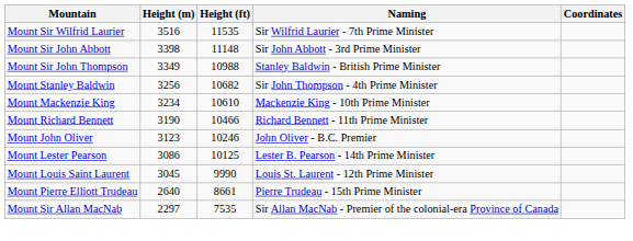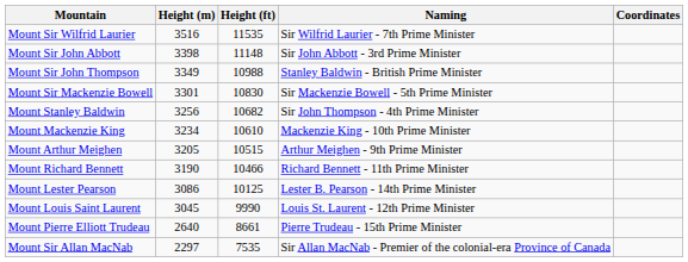 <table class="wikitable sortable">
 <tr>
 <th>Mountain</th>
 <th>Height (m)</th>
 <th>Height (ft)</th>
 <th>Naming</th>
 <th>Coordinates</th>
 </tr>
 <tr ->
 <td><a href='#'>Mount Sir Wilfrid Laurier</a></td>
 <td align=center>3516</td>
 <td align=center>11535</td>
 <td>Sir <a href='#'>Wilfrid Laurier</a> - 7th Prime Minister</td>
 <td></td>
 </tr>
 <tr ->
 <td><a href='#'>Mount Sir John Abbott</a></td>
 <td align=center>3398</td>
 <td align=center>11148</td>
 <td>Sir <a href='#'>John Abbott</a> - 3rd Prime Minister</td>
 <td></td>
 </tr>
 <tr ->
 <td><a href='#'>Mount Sir John Thompson</a></td>
 <td align=center>3349</td>
 <td align=center>10988</td>
 <td><a href='#'>Stanley Baldwin</a> - British Prime Minister</td>
 <td></td>
 </tr>
 <tr ->
+<td><a href='#'>Mount Sir Mackenzie Bowell</a></td>
+<td align=center>3301</td>
+<td align=center>10830</td>
+<td>Sir <a href='#'>Mackenzie Bowell</a> - 5th Prime Minister</td>
+<td></td>
+</tr>
+<tr ->
 <td><a href='#'>Mount Stanley Baldwin</a></td>
 <td align=center>3256</td>
 <td align=center>10682</td>
 <td>Sir <a href='#'>John Thompson</a> - 4th Prime Minister</td>
 <td></td>
 </tr>
 <tr ->
 <td><a href='#'>Mount Mackenzie King</a></td>
 <td align=center>3234</td>
 <td align=center>10610</td>
 <td><a href='#'>Mackenzie King</a> - 10th Prime Minister</td>
 <td></td>
 </tr>
 <tr ->
+<td><a href='#'>Mount Arthur Meighen</a></td>
+<td align=center>3205</td>
+<td align=center>10515</td>
+<td><a href='#'>Arthur Meighen</a> - 9th Prime Minister</td>
+<td></td>
+</tr>
+<tr ->
 <td><a href='#'>Mount Richard Bennett</a></td>
 <td align=center>3190</td>
 <td align=center>10466</td>
 <td><a href='#'>Richard Bennett</a> - 11th Prime Minister</td>
-<td></td>
-</tr>
-<tr ->
-<td><a href='#'>Mount John Oliver</a></td>
-<td align=center>3123</td>
-<td align=center>10246</td>
-<td><a href='#'>John Oliver</a> - B.C. Premier</td>
 <td></td>
 </tr>
 <tr ->
 <td><a href='#'>Mount Lester Pearson</a></td>
 <td align=center>3086</td>
 <td align=center>10125</td>
 <td><a href='#'>Lester B. Pearson</a> - 14th Prime Minister</td>
 <td></td>
 </tr>
 <tr ->
 <td><a href='#'>Mount Louis Saint Laurent</a></td>
 <td align=center>3045</td>
 <td align=center>9990</td>
 <td><a href='#'>Louis St. Laurent</a> - 12th Prime Minister</td>
 <td></td>
 </tr>
 <tr ->
 <td><a href='#'>Mount Pierre Elliott Trudeau</a></td>
 <td align=center>2640</td>
 <td align=center>8661</td>
 <td><a href='#'>Pierre Trudeau</a> - 15th Prime Minister</td>
 <td></td>
 </tr>
 <tr ->
 <td><a href='#'>Mount Sir Allan MacNab</a></td>
 <td align=center>2297</td>
 <td align=center>7535</td>
 <td>Sir <a href='#'>Allan MacNab</a> - Premier of the colonial-era <a href='#'>Province of Canada</a></td>
 <td></td>
 </tr>
 </table>
